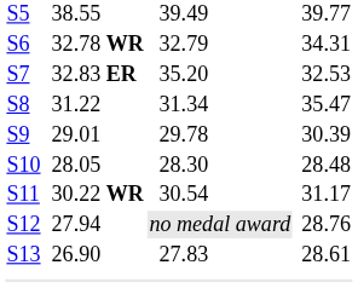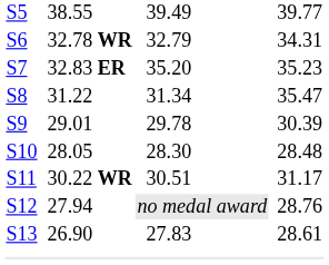 <table>
 <tr>
 <td><a href='#'>S5</a></td>
 <td></td>
 <td>38.55</td>
 <td></td>
 <td>39.49</td>
 <td></td>
 <td>39.77</td>
 </tr>
 <tr>
 <td><a href='#'>S6</a></td>
 <td></td>
 <td>32.78 <strong>WR</strong></td>
 <td></td>
 <td>32.79</td>
 <td></td>
 <td>34.31</td>
 </tr>
 <tr>
 <td><a href='#'>S7</a></td>
 <td></td>
 <td>32.83 <strong>ER</strong></td>
 <td></td>
 <td>35.20</td>
 <td></td>
-<td>32.53</td>
+<td>35.23</td>
 </tr>
 <tr>
 <td><a href='#'>S8</a></td>
 <td></td>
 <td>31.22</td>
 <td></td>
 <td>31.34</td>
 <td></td>
 <td>35.47</td>
 </tr>
 <tr>
 <td><a href='#'>S9</a></td>
 <td></td>
 <td>29.01</td>
 <td></td>
 <td>29.78</td>
 <td></td>
 <td>30.39</td>
 </tr>
 <tr>
 <td><a href='#'>S10</a></td>
 <td></td>
 <td>28.05</td>
 <td></td>
 <td>28.30</td>
 <td></td>
 <td>28.48</td>
 </tr>
 <tr>
 <td><a href='#'>S11</a></td>
 <td></td>
 <td>30.22 <strong>WR</strong></td>
 <td></td>
-<td>30.54</td>
+<td>30.51</td>
 <td></td>
 <td>31.17</td>
 </tr>
 <tr>
 <td><a href='#'>S12</a></td>
 <td> <br></td>
 <td>27.94</td>
 <td colspan=2 bgcolor=#e8e8e8 align=center><em>no medal award</em></td>
 <td></td>
 <td>28.76</td>
 </tr>
 <tr>
 <td><a href='#'>S13</a></td>
 <td></td>
 <td>26.90</td>
 <td></td>
 <td>27.83</td>
 <td></td>
 <td>28.61</td>
 </tr>
 <tr>
 <td colspan=7></td>
 </tr>
 <tr>
 </tr>
 <tr bgcolor= e8e8e8>
 <td colspan=7></td>
 </tr>
 </table>
